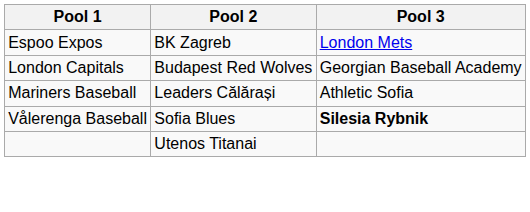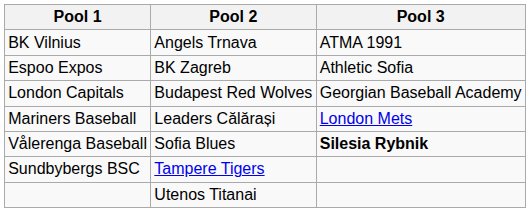 <table class="wikitable">
 <tr>
 <th>Pool 1</th>
 <th>Pool 2</th>
 <th>Pool 3</th>
 </tr>
 <tr>
+<td> BK Vilnius</td>
+<td> Angels Trnava</td>
+<td> ATMA 1991</td>
+</tr>
+<tr>
 <td> Espoo Expos</td>
 <td> BK Zagreb</td>
-<td> <a href='#'>London Mets</a></td>
+<td> Athletic Sofia</td>
 </tr>
 <tr>
 <td> London Capitals</td>
 <td> Budapest Red Wolves</td>
 <td> Georgian Baseball Academy</td>
 </tr>
 <tr>
 <td> Mariners Baseball</td>
 <td> Leaders Călărași</td>
-<td> Athletic Sofia</td>
+<td> <a href='#'>London Mets</a></td>
 </tr>
 <tr>
 <td> Vålerenga Baseball</td>
 <td> Sofia Blues</td>
 <td><strong> Silesia Rybnik</strong></td>
 </tr>
 <tr>
+<td> Sundbybergs BSC</td>
+<td> <a href='#'>Tampere Tigers</a></td>
+<td></td>
+</tr>
+<tr>
 <td></td>
 <td> Utenos Titanai</td>
 <td></td>
 </tr>
 </table>
